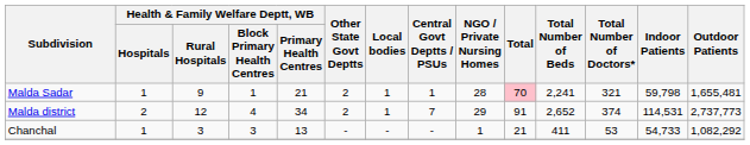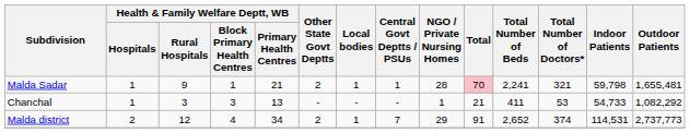 <table class="wikitable" style="text-align:center;font-size: 9pt">
 <tr>
 <th width="110" rowspan="2">Subdivision</th>
 <th width="160" colspan="4" rowspan="1">Health & Family Welfare Deptt, WB</th>
 <th widthspan="110" rowspan="2">Other<br>State<br>Govt<br>Deptts</th>
 <th widthspan="110" rowspan="2">Local<br>bodies</th>
 <th widthspan="110" rowspan="2">Central<br>Govt<br>Deptts /<br>PSUs</th>
 <th widthspan="110" rowspan="2">NGO /<br>Private<br>Nursing<br>Homes</th>
 <th widthspan="110" rowspan="2">Total</th>
 <th widthspan="110" rowspan="2">Total<br>Number<br>of<br>Beds</th>
 <th widthspan="110" rowspan="2">Total<br>Number<br>of<br>Doctors*</th>
 <th widthspan="130" rowspan="2">Indoor<br>Patients</th>
 <th widthspan="130" rowspan="2">Outdoor<br>Patients</th>
 </tr>
 <tr>
 <th width="40">Hospitals<br></th>
 <th width="40">Rural<br>Hospitals<br></th>
 <th width="40">Block<br>Primary<br>Health<br>Centres<br></th>
 <th width="40">Primary<br>Health<br>Centres<br></th>
 </tr>
 <tr>
 <td align=left><a href='#'>Malda Sadar</a></td>
 <td align="center">1</td>
 <td align="center">9</td>
 <td align="center">1</td>
 <td align="center">21</td>
 <td align="center">2</td>
 <td align="center">1</td>
 <td align="center">1</td>
 <td align="center">28</td>
 <td align="center" style="background: pink;">70</td>
 <td align="center">2,241</td>
 <td align="center">321</td>
 <td align="center">59,798</td>
 <td align="center">1,655,481</td>
 </tr>
 <tr>
+<td align=left>Chanchal</td>
+<td align="center">1</td>
+<td align="center">3</td>
+<td align="center">3</td>
+<td align="center">13</td>
+<td align="center">-</td>
+<td align="center">-</td>
+<td align="center">-</td>
+<td align="center">1</td>
+<td align="center">21</td>
+<td align="center">411</td>
+<td align="center">53</td>
+<td align="center">54,733</td>
+<td align="center">1,082,292</td>
+</tr>
+<tr>
 <td align=left><a href='#'>Malda district</a></td>
 <td align="center">2</td>
 <td align="center">12</td>
 <td align="center">4</td>
 <td align="center">34</td>
 <td align="center">2</td>
 <td align="center">1</td>
 <td align="center">7</td>
 <td align="center">29</td>
 <td align="center">91</td>
 <td align="center">2,652</td>
 <td align="center">374</td>
 <td align="center">114,531</td>
 <td align="center">2,737,773</td>
 </tr>
 <tr>
-<td align=left>Chanchal</td>
-<td align="center">1</td>
-<td align="center">3</td>
-<td align="center">3</td>
-<td align="center">13</td>
-<td align="center">-</td>
-<td align="center">-</td>
-<td align="center">-</td>
-<td align="center">1</td>
-<td align="center">21</td>
-<td align="center">411</td>
-<td align="center">53</td>
-<td align="center">54,733</td>
-<td align="center">1,082,292</td>
-</tr>
-<tr>
 </tr>
 </table>
